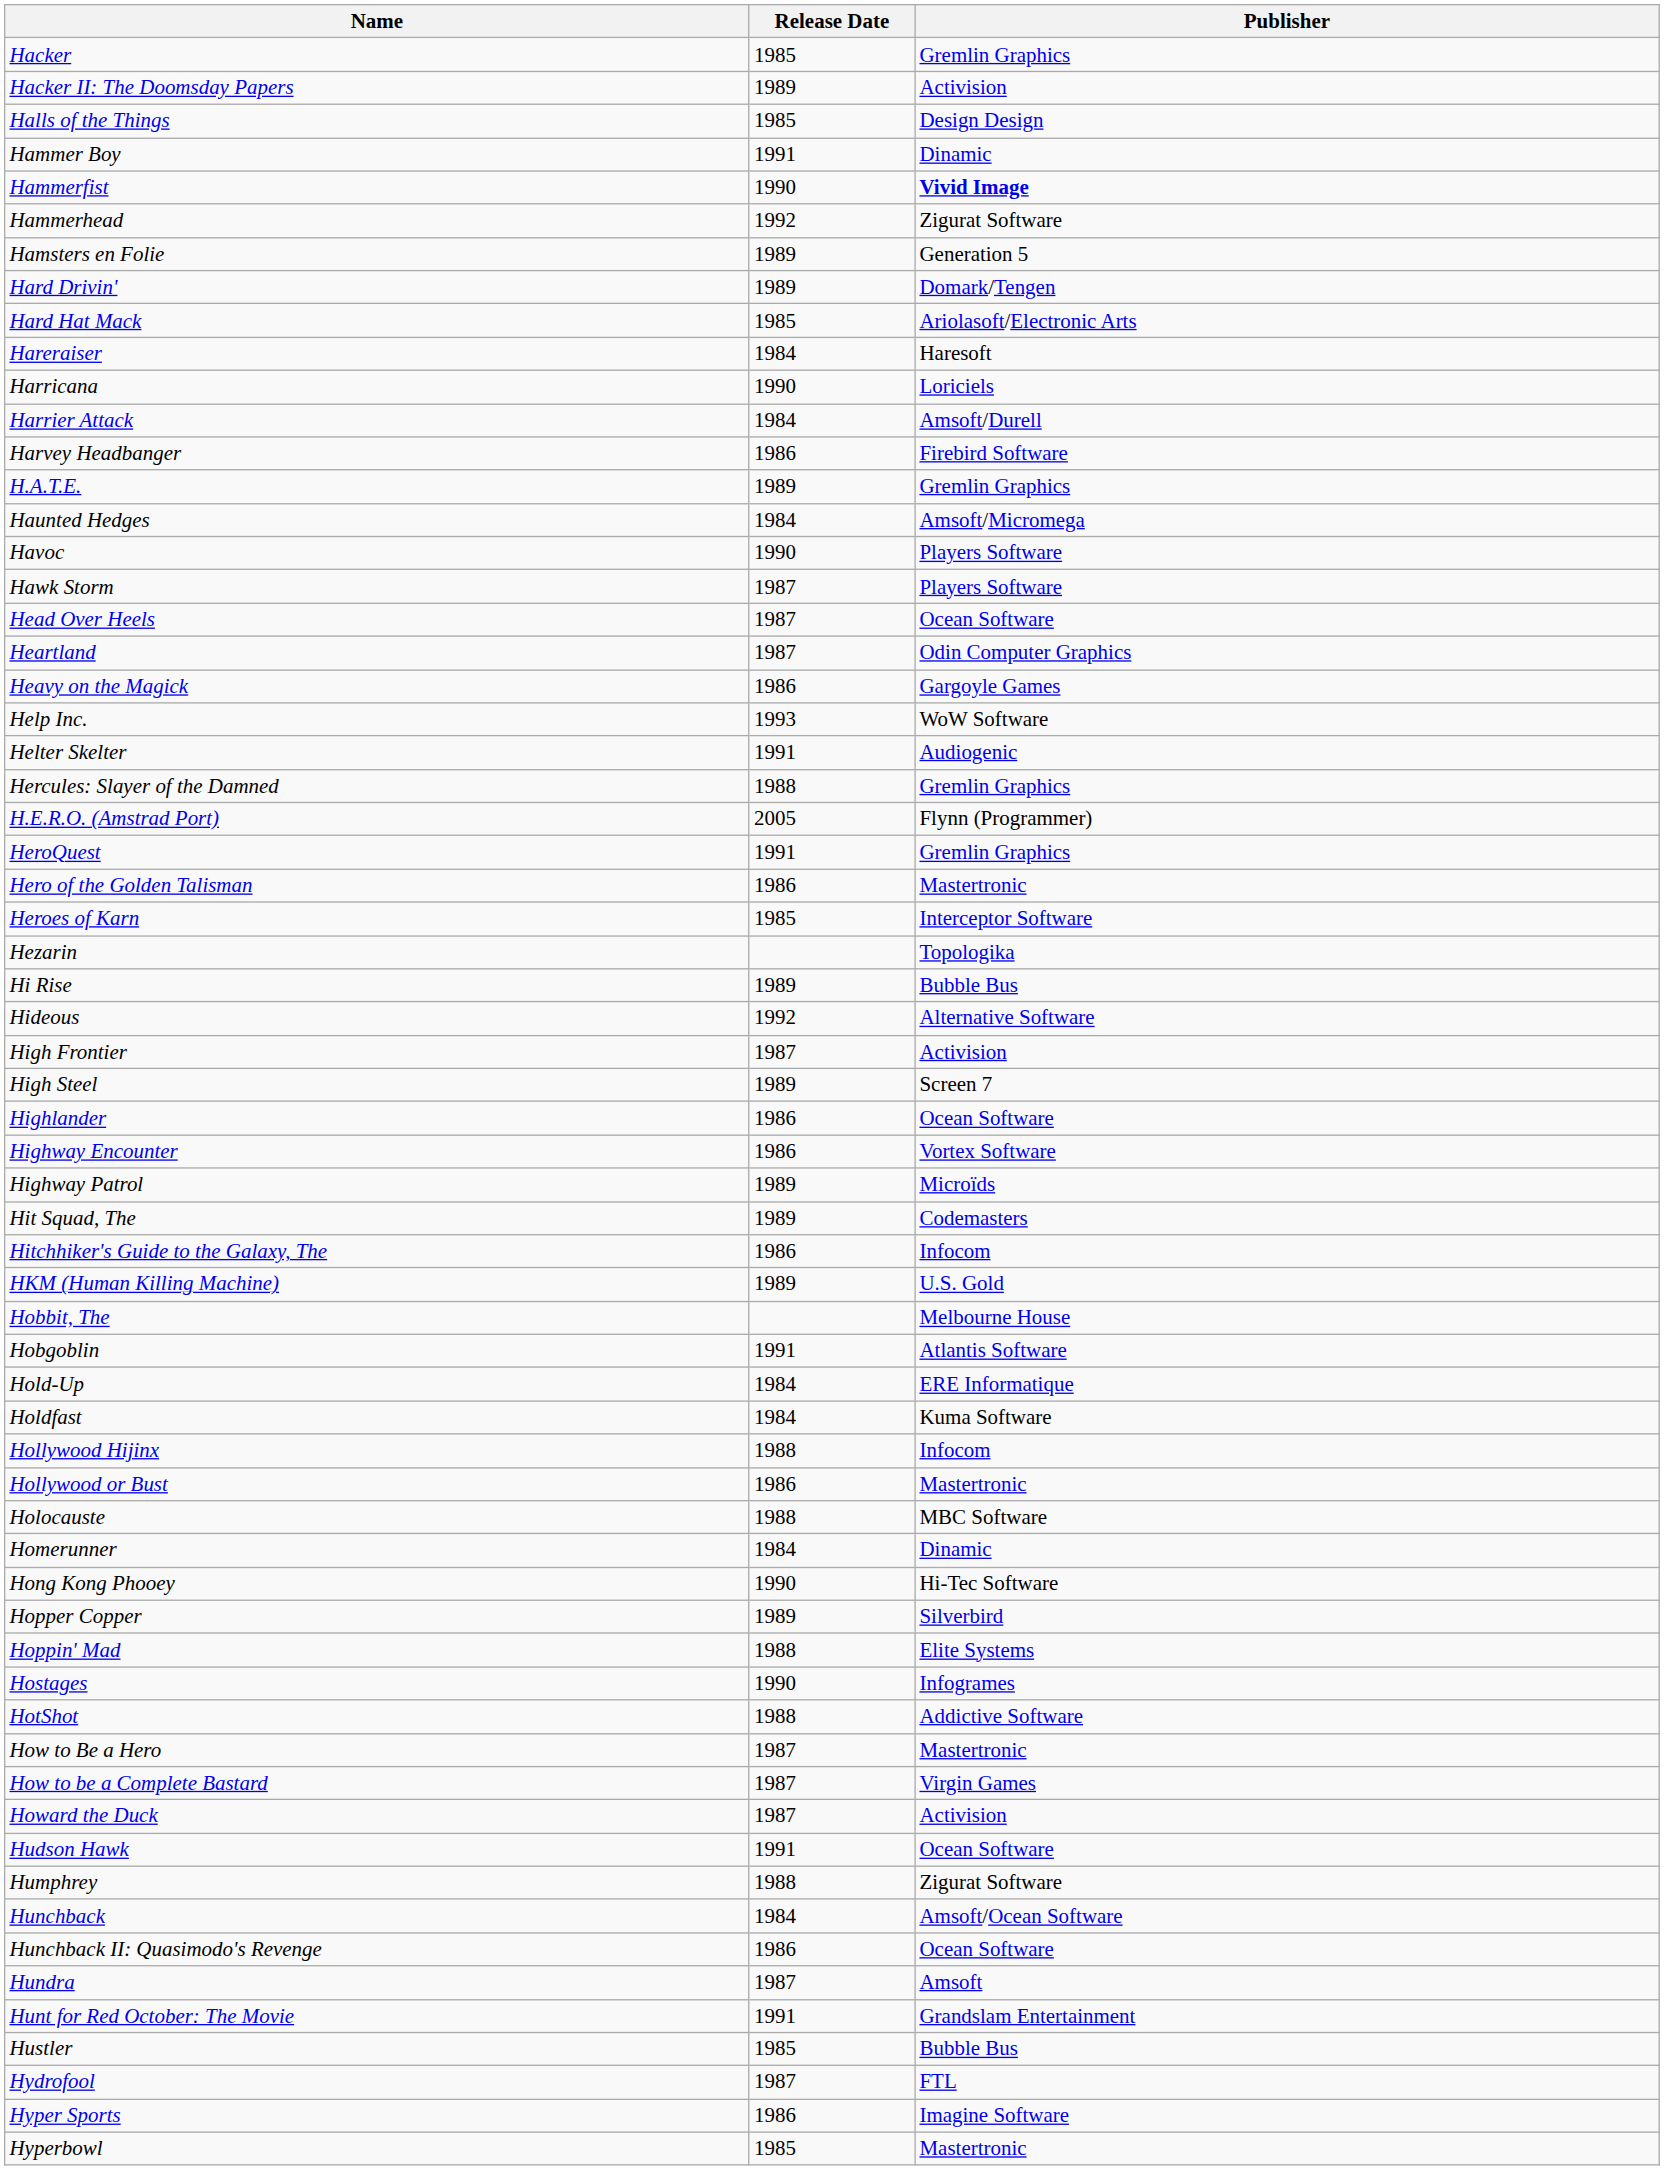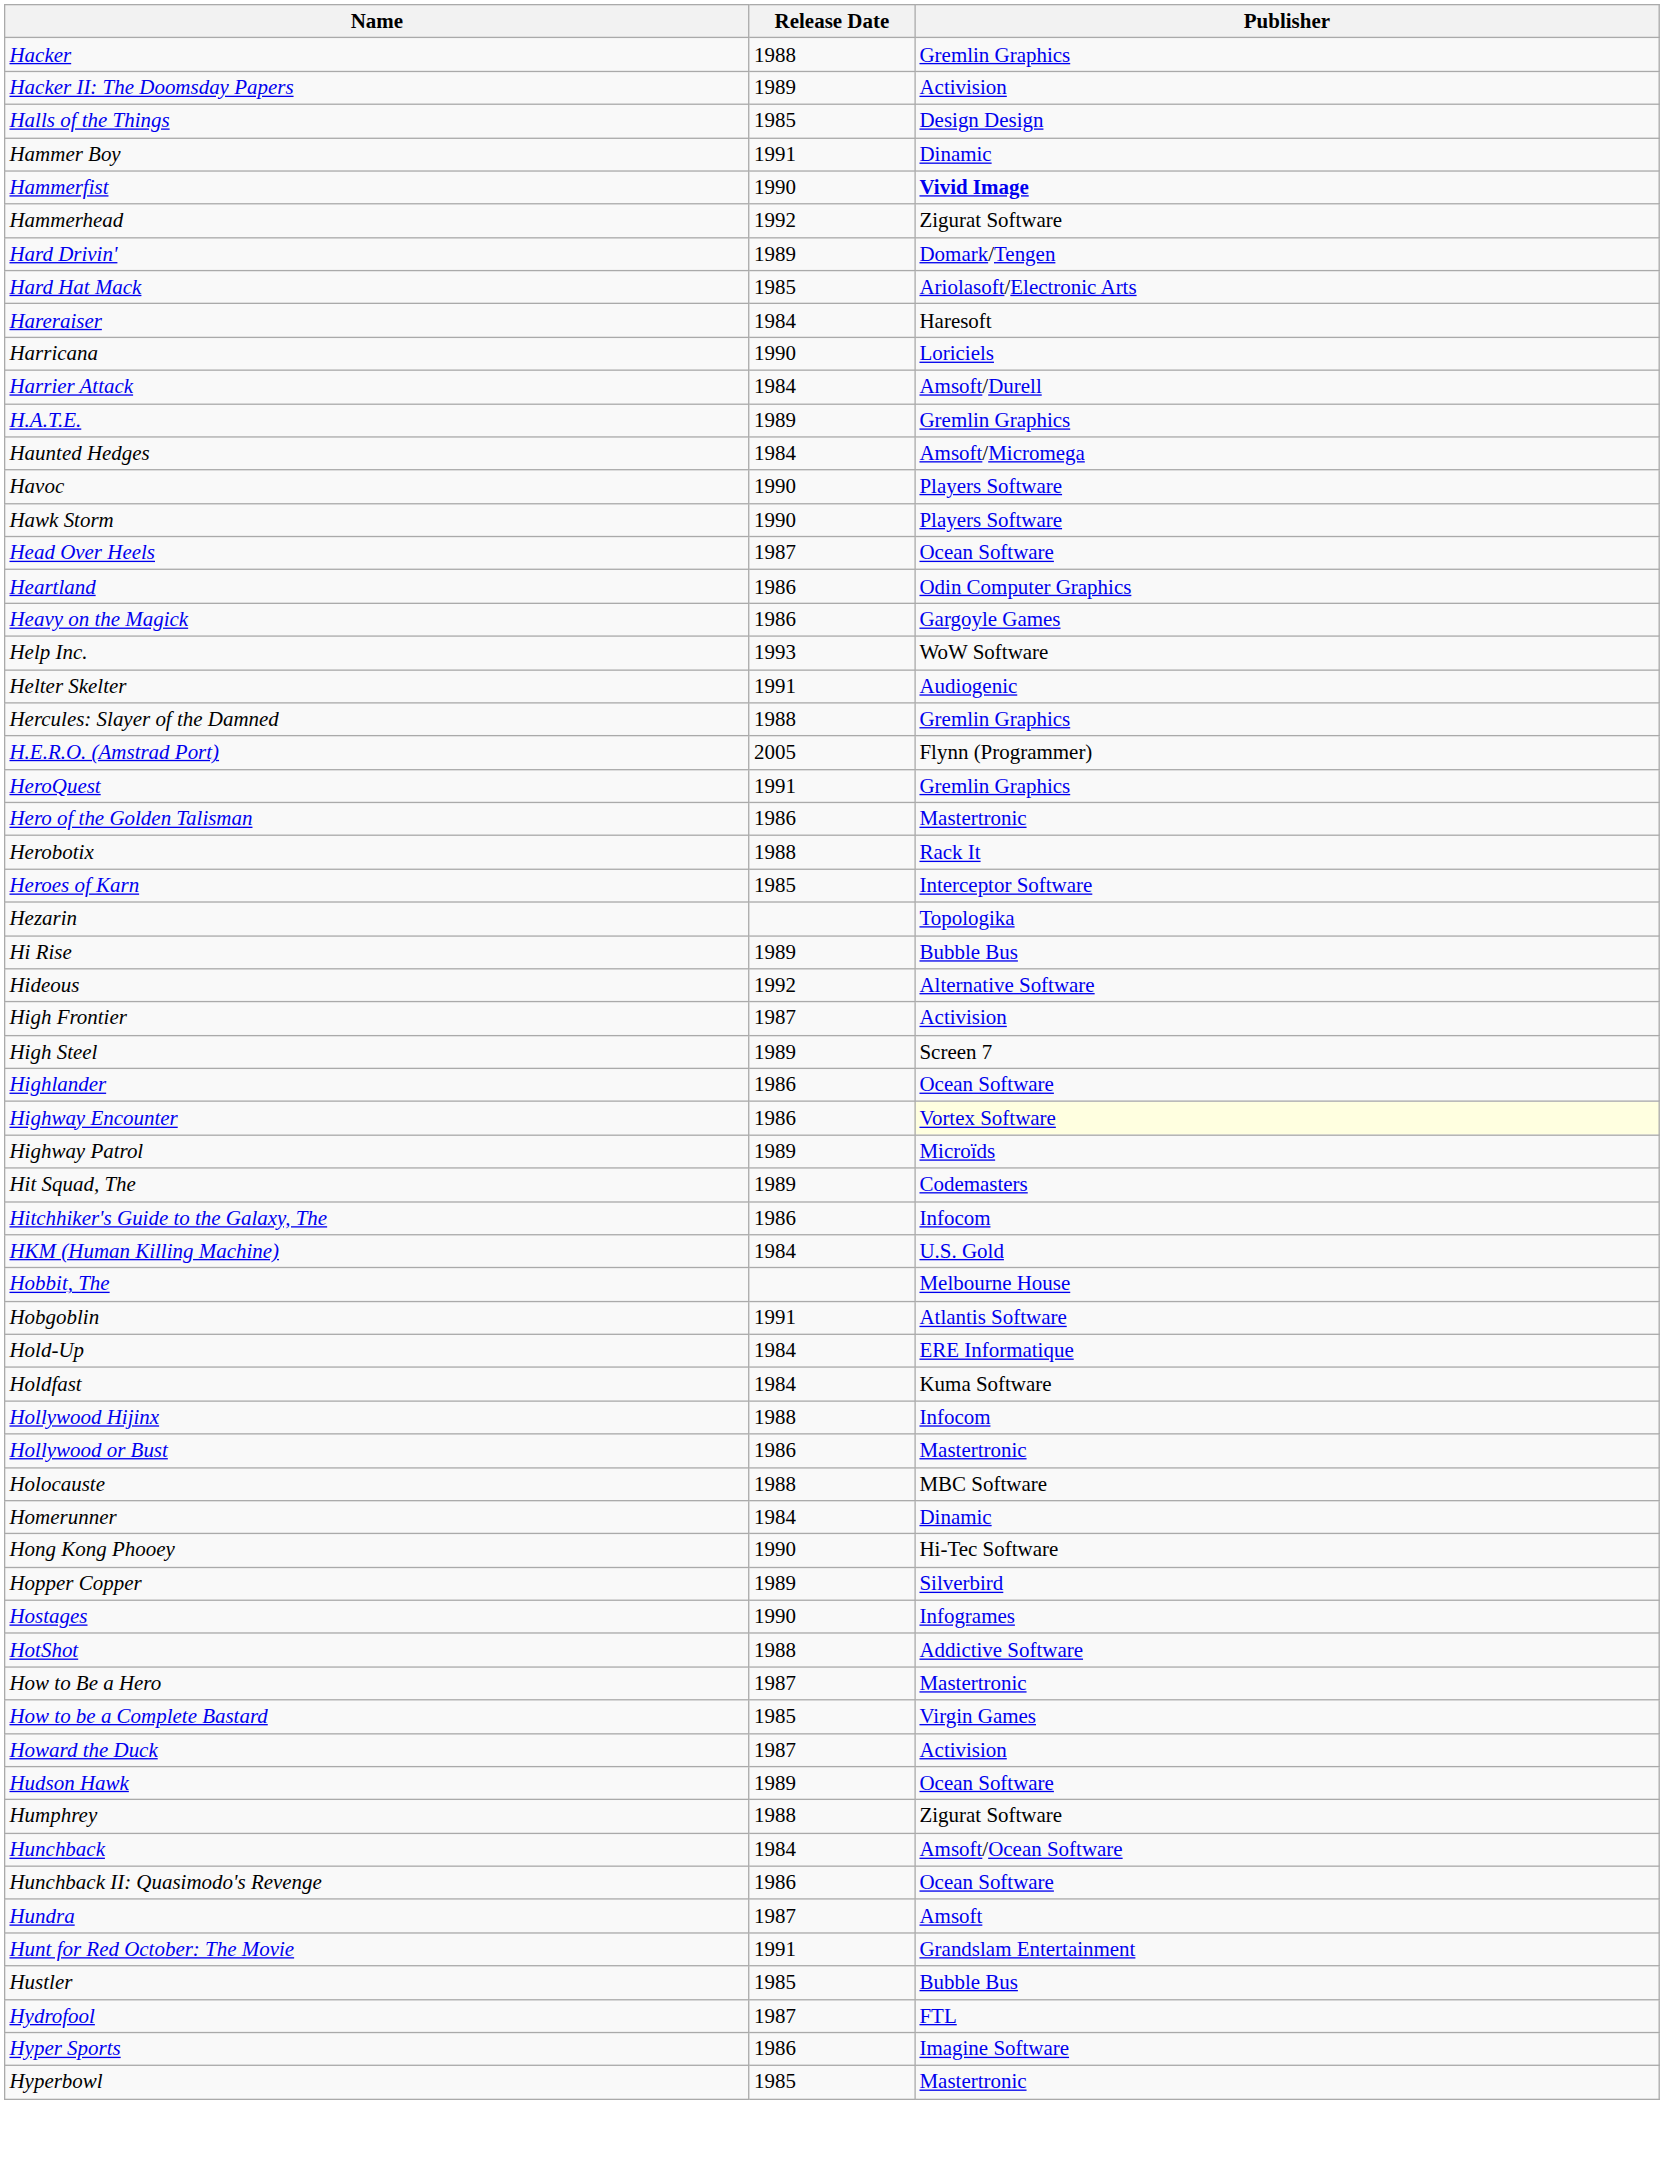 <table class="wikitable sortable" style="width:100%;">
 <tr>
 <th style="width:45%;">Name</th>
 <th style="width:10%;">Release Date</th>
 <th style="width:45%;">Publisher</th>
 </tr>
 <tr>
 <td><em><a href='#'>Hacker</a></em></td>
-<td>1985</td>
+<td>1988</td>
 <td><a href='#'>Gremlin Graphics</a></td>
 </tr>
 <tr>
 <td><em><a href='#'>Hacker II: The Doomsday Papers</a></em></td>
 <td>1989</td>
 <td><a href='#'>Activision</a></td>
 </tr>
 <tr>
 <td><em><a href='#'>Halls of the Things</a></em></td>
 <td>1985</td>
 <td><a href='#'>Design Design</a></td>
 </tr>
 <tr>
 <td><em>Hammer Boy</em></td>
 <td>1991</td>
 <td><a href='#'>Dinamic</a></td>
 </tr>
 <tr>
 <td><em><a href='#'>Hammerfist</a></em></td>
 <td>1990</td>
 <td><strong><a href='#'>Vivid Image</a></strong></td>
 </tr>
 <tr>
 <td><em>Hammerhead</em></td>
 <td>1992</td>
 <td>Zigurat Software</td>
 </tr>
 <tr>
-<td><em>Hamsters en Folie</em></td>
-<td>1989</td>
-<td>Generation 5</td>
-</tr>
-<tr>
 <td><em><a href='#'>Hard Drivin'</a></em></td>
 <td>1989</td>
 <td><a href='#'>Domark</a>/<a href='#'>Tengen</a></td>
 </tr>
 <tr>
 <td><em><a href='#'>Hard Hat Mack</a></em></td>
 <td>1985</td>
 <td><a href='#'>Ariolasoft</a>/<a href='#'>Electronic Arts</a></td>
 </tr>
 <tr>
 <td><em><a href='#'>Hareraiser</a></em></td>
 <td>1984</td>
 <td>Haresoft</td>
 </tr>
 <tr>
 <td><em>Harricana</em></td>
 <td>1990</td>
 <td><a href='#'>Loriciels</a></td>
 </tr>
 <tr>
 <td><em><a href='#'>Harrier Attack</a></em></td>
 <td>1984</td>
 <td><a href='#'>Amsoft</a>/<a href='#'>Durell</a></td>
 </tr>
 <tr>
-<td><em>Harvey Headbanger</em></td>
-<td>1986</td>
-<td><a href='#'>Firebird Software</a></td>
-</tr>
-<tr>
 <td><em><a href='#'>H.A.T.E.</a></em></td>
 <td>1989</td>
 <td><a href='#'>Gremlin Graphics</a></td>
 </tr>
 <tr>
 <td><em>Haunted Hedges</em></td>
 <td>1984</td>
 <td><a href='#'>Amsoft</a>/<a href='#'>Micromega</a></td>
 </tr>
 <tr>
 <td><em>Havoc</em></td>
 <td>1990</td>
 <td><a href='#'>Players Software</a></td>
 </tr>
 <tr>
 <td><em>Hawk Storm</em></td>
-<td>1987</td>
+<td>1990</td>
 <td><a href='#'>Players Software</a></td>
 </tr>
 <tr>
 <td><em><a href='#'>Head Over Heels</a></em></td>
 <td>1987</td>
 <td><a href='#'>Ocean Software</a></td>
 </tr>
 <tr>
 <td><em><a href='#'>Heartland</a></em></td>
-<td>1987</td>
+<td>1986</td>
 <td><a href='#'>Odin Computer Graphics</a></td>
 </tr>
 <tr>
 <td><em><a href='#'>Heavy on the Magick</a></em></td>
 <td>1986</td>
 <td><a href='#'>Gargoyle Games</a></td>
 </tr>
 <tr>
 <td><em>Help Inc.</em></td>
 <td>1993</td>
 <td>WoW Software</td>
 </tr>
 <tr>
 <td><em>Helter Skelter</em></td>
 <td>1991</td>
 <td><a href='#'>Audiogenic</a></td>
 </tr>
 <tr>
 <td><em>Hercules: Slayer of the Damned</em></td>
 <td>1988</td>
 <td><a href='#'>Gremlin Graphics</a></td>
 </tr>
 <tr>
 <td><em><a href='#'>H.E.R.O. (Amstrad Port)</a></em></td>
 <td>2005</td>
 <td>Flynn (Programmer)</td>
 </tr>
 <tr>
 <td><em><a href='#'>HeroQuest</a></em></td>
 <td>1991</td>
 <td><a href='#'>Gremlin Graphics</a></td>
 </tr>
 <tr>
 <td><em><a href='#'>Hero of the Golden Talisman</a></em></td>
 <td>1986</td>
 <td><a href='#'>Mastertronic</a></td>
+</tr>
+<tr>
+<td><em>Herobotix</em></td>
+<td>1988</td>
+<td><a href='#'>Rack It</a></td>
 </tr>
 <tr>
 <td><em><a href='#'>Heroes of Karn</a></em></td>
 <td>1985</td>
 <td><a href='#'>Interceptor Software</a></td>
 </tr>
 <tr>
 <td><em>Hezarin</em></td>
 <td></td>
 <td><a href='#'>Topologika</a></td>
 </tr>
 <tr>
 <td><em>Hi Rise</em></td>
 <td>1989</td>
 <td><a href='#'>Bubble Bus</a></td>
 </tr>
 <tr>
 <td><em>Hideous</em></td>
 <td>1992</td>
 <td><a href='#'>Alternative Software</a></td>
 </tr>
 <tr>
 <td><em>High Frontier</em></td>
 <td>1987</td>
 <td><a href='#'>Activision</a></td>
 </tr>
 <tr>
 <td><em>High Steel</em></td>
 <td>1989</td>
 <td>Screen 7</td>
 </tr>
 <tr>
 <td><em><a href='#'>Highlander</a></em></td>
 <td>1986</td>
 <td><a href='#'>Ocean Software</a></td>
 </tr>
 <tr>
 <td><em><a href='#'>Highway Encounter</a></em></td>
 <td>1986</td>
-<td><a href='#'>Vortex Software</a></td>
+<td style="background: lightyellow;"><a href='#'>Vortex Software</a></td>
 </tr>
 <tr>
 <td><em>Highway Patrol</em></td>
 <td>1989</td>
 <td><a href='#'>Microïds</a></td>
 </tr>
 <tr>
 <td><em>Hit Squad, The</em></td>
 <td>1989</td>
 <td><a href='#'>Codemasters</a></td>
 </tr>
 <tr>
 <td><em><a href='#'>Hitchhiker's Guide to the Galaxy, The</a></em></td>
 <td>1986</td>
 <td><a href='#'>Infocom</a></td>
 </tr>
 <tr>
 <td><em><a href='#'>HKM (Human Killing Machine)</a></em></td>
-<td>1989</td>
+<td>1984</td>
 <td><a href='#'>U.S. Gold</a></td>
 </tr>
 <tr>
 <td><em><a href='#'>Hobbit, The</a></em></td>
 <td></td>
 <td><a href='#'>Melbourne House</a></td>
 </tr>
 <tr>
 <td><em>Hobgoblin</em></td>
 <td>1991</td>
 <td><a href='#'>Atlantis Software</a></td>
 </tr>
 <tr>
 <td><em>Hold-Up</em></td>
 <td>1984</td>
 <td><a href='#'>ERE Informatique</a></td>
 </tr>
 <tr>
 <td><em>Holdfast</em></td>
 <td>1984</td>
 <td>Kuma Software</td>
 </tr>
 <tr>
 <td><em><a href='#'>Hollywood Hijinx</a></em></td>
 <td>1988</td>
 <td><a href='#'>Infocom</a></td>
 </tr>
 <tr>
 <td><em><a href='#'>Hollywood or Bust</a></em></td>
 <td>1986</td>
 <td><a href='#'>Mastertronic</a></td>
 </tr>
 <tr>
 <td><em>Holocauste</em></td>
 <td>1988</td>
 <td>MBC Software</td>
 </tr>
 <tr>
 <td><em>Homerunner</em></td>
 <td>1984</td>
 <td><a href='#'>Dinamic</a></td>
 </tr>
 <tr>
 <td><em>Hong Kong Phooey</em></td>
 <td>1990</td>
 <td>Hi-Tec Software</td>
 </tr>
 <tr>
 <td><em>Hopper Copper</em></td>
 <td>1989</td>
 <td><a href='#'>Silverbird</a></td>
 </tr>
 <tr>
-<td><em><a href='#'>Hoppin' Mad</a></em></td>
-<td>1988</td>
-<td><a href='#'>Elite Systems</a></td>
-</tr>
-<tr>
 <td><em><a href='#'>Hostages</a></em></td>
 <td>1990</td>
 <td><a href='#'>Infogrames</a></td>
 </tr>
 <tr>
 <td><em><a href='#'>HotShot</a></em></td>
 <td>1988</td>
 <td><a href='#'>Addictive Software</a></td>
 </tr>
 <tr>
 <td><em>How to Be a Hero</em></td>
 <td>1987</td>
 <td><a href='#'>Mastertronic</a></td>
 </tr>
 <tr>
 <td><em><a href='#'>How to be a Complete Bastard</a></em></td>
-<td>1987</td>
+<td>1985</td>
 <td><a href='#'>Virgin Games</a></td>
 </tr>
 <tr>
 <td><em><a href='#'>Howard the Duck</a></em></td>
 <td>1987</td>
 <td><a href='#'>Activision</a></td>
 </tr>
 <tr>
 <td><em><a href='#'>Hudson Hawk</a></em></td>
-<td>1991</td>
+<td>1989</td>
 <td><a href='#'>Ocean Software</a></td>
 </tr>
 <tr>
 <td><em>Humphrey</em></td>
 <td>1988</td>
 <td>Zigurat Software</td>
 </tr>
 <tr>
 <td><em><a href='#'>Hunchback</a></em></td>
 <td>1984</td>
 <td><a href='#'>Amsoft</a>/<a href='#'>Ocean Software</a></td>
 </tr>
 <tr>
 <td><em>Hunchback II: Quasimodo's Revenge</em></td>
 <td>1986</td>
 <td><a href='#'>Ocean Software</a></td>
 </tr>
 <tr>
 <td><em><a href='#'>Hundra</a></em></td>
 <td>1987</td>
 <td><a href='#'>Amsoft</a></td>
 </tr>
 <tr>
 <td><em><a href='#'>Hunt for Red October: The Movie</a></em></td>
 <td>1991</td>
 <td><a href='#'>Grandslam Entertainment</a></td>
 </tr>
 <tr>
 <td><em>Hustler</em></td>
 <td>1985</td>
 <td><a href='#'>Bubble Bus</a></td>
 </tr>
 <tr>
 <td><em><a href='#'>Hydrofool</a></em></td>
 <td>1987</td>
 <td><a href='#'>FTL</a></td>
 </tr>
 <tr>
 <td><em><a href='#'>Hyper Sports</a></em></td>
 <td>1986</td>
 <td><a href='#'>Imagine Software</a></td>
 </tr>
 <tr>
 <td><em>Hyperbowl</em></td>
 <td>1985</td>
 <td><a href='#'>Mastertronic</a></td>
 </tr>
 </table>
